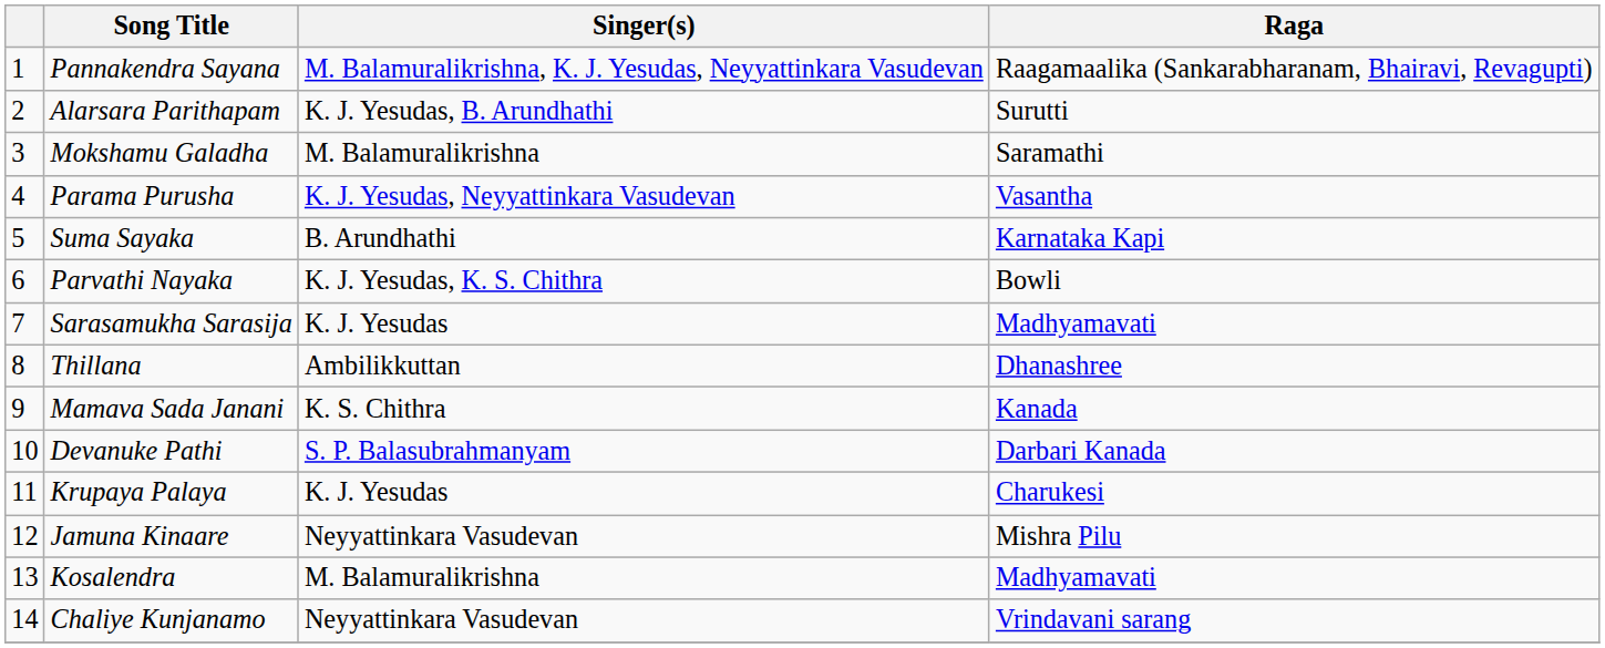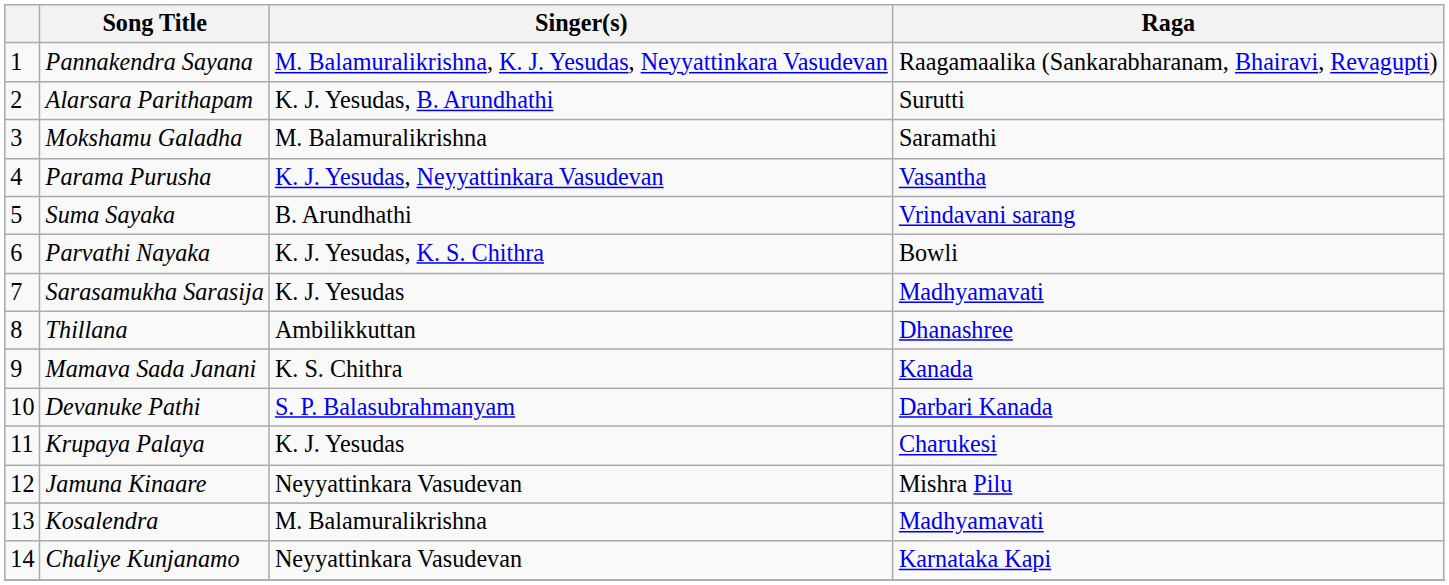 <table class="wikitable">
 <tr>
 <th></th>
 <th>Song Title</th>
 <th>Singer(s)</th>
 <th>Raga</th>
 </tr>
 <tr>
 <td>1</td>
 <td><em>Pannakendra Sayana</em></td>
 <td><a href='#'>M. Balamuralikrishna</a>, <a href='#'>K. J. Yesudas</a>, <a href='#'>Neyyattinkara Vasudevan</a></td>
 <td>Raagamaalika (Sankarabharanam, <a href='#'>Bhairavi</a>, <a href='#'>Revagupti</a>)</td>
 </tr>
 <tr>
 <td>2</td>
 <td><em>Alarsara Parithapam</em></td>
 <td>K. J. Yesudas, <a href='#'>B. Arundhathi</a></td>
 <td>Surutti</td>
 </tr>
 <tr>
 <td>3</td>
 <td><em>Mokshamu Galadha</em></td>
 <td>M. Balamuralikrishna</td>
 <td>Saramathi</td>
 </tr>
 <tr>
 <td>4</td>
 <td><em>Parama Purusha</em></td>
 <td><a href='#'>K. J. Yesudas</a>, <a href='#'>Neyyattinkara Vasudevan</a></td>
 <td><a href='#'>Vasantha</a></td>
 </tr>
 <tr>
 <td>5</td>
 <td><em>Suma Sayaka</em></td>
 <td>B. Arundhathi</td>
-<td><a href='#'>Karnataka Kapi</a></td>
+<td><a href='#'>Vrindavani sarang</a></td>
 </tr>
 <tr>
 <td>6</td>
 <td><em>Parvathi Nayaka</em></td>
 <td>K. J. Yesudas, <a href='#'>K. S. Chithra</a></td>
 <td>Bowli</td>
 </tr>
 <tr>
 <td>7</td>
 <td><em>Sarasamukha Sarasija</em></td>
 <td>K. J. Yesudas</td>
 <td><a href='#'>Madhyamavati</a></td>
 </tr>
 <tr>
 <td>8</td>
 <td><em>Thillana</em></td>
 <td>Ambilikkuttan</td>
 <td><a href='#'>Dhanashree</a></td>
 </tr>
 <tr>
 <td>9</td>
 <td><em>Mamava Sada Janani</em></td>
 <td>K. S. Chithra</td>
 <td><a href='#'>Kanada</a></td>
 </tr>
 <tr>
 <td>10</td>
 <td><em>Devanuke Pathi</em></td>
 <td><a href='#'>S. P. Balasubrahmanyam</a></td>
 <td><a href='#'>Darbari Kanada</a></td>
 </tr>
 <tr>
 <td>11</td>
 <td><em>Krupaya Palaya</em></td>
 <td>K. J. Yesudas</td>
 <td><a href='#'>Charukesi</a></td>
 </tr>
 <tr>
 <td>12</td>
 <td><em>Jamuna Kinaare</em></td>
 <td>Neyyattinkara Vasudevan</td>
 <td>Mishra <a href='#'>Pilu</a></td>
 </tr>
 <tr>
 <td>13</td>
 <td><em>Kosalendra</em></td>
 <td>M. Balamuralikrishna</td>
 <td><a href='#'>Madhyamavati</a></td>
 </tr>
 <tr>
 <td>14</td>
 <td><em>Chaliye Kunjanamo</em></td>
 <td>Neyyattinkara Vasudevan</td>
-<td><a href='#'>Vrindavani sarang</a></td>
+<td><a href='#'>Karnataka Kapi</a></td>
 </tr>
 <tr>
 </tr>
 </table>
